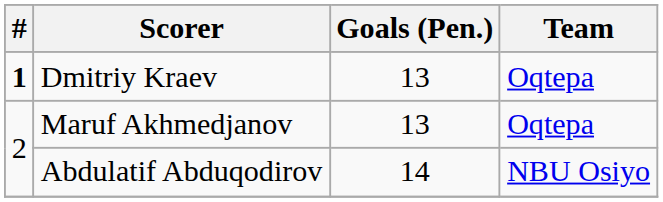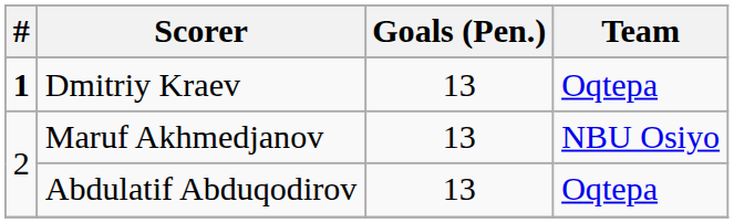 <table class="wikitable">
 <tr>
 <th>#</th>
 <th>Scorer</th>
 <th>Goals (Pen.)</th>
 <th>Team</th>
 </tr>
 <tr>
 <td rowspan="1"><strong>1</strong></td>
 <td> Dmitriy Kraev</td>
 <td align=center>13</td>
 <td><a href='#'>Oqtepa</a></td>
 </tr>
 <tr>
 <td rowspan="2">2</td>
 <td> Maruf Akhmedjanov</td>
 <td align=center>13</td>
-<td><a href='#'>Oqtepa</a></td>
+<td><a href='#'>NBU Osiyo</a></td>
 </tr>
 <tr>
 <td> Abdulatif Abduqodirov</td>
-<td align=center>14</td>
-<td><a href='#'>NBU Osiyo</a></td>
+<td align=center>13</td>
+<td><a href='#'>Oqtepa</a></td>
 </tr>
 <tr>
 </tr>
 </table>
